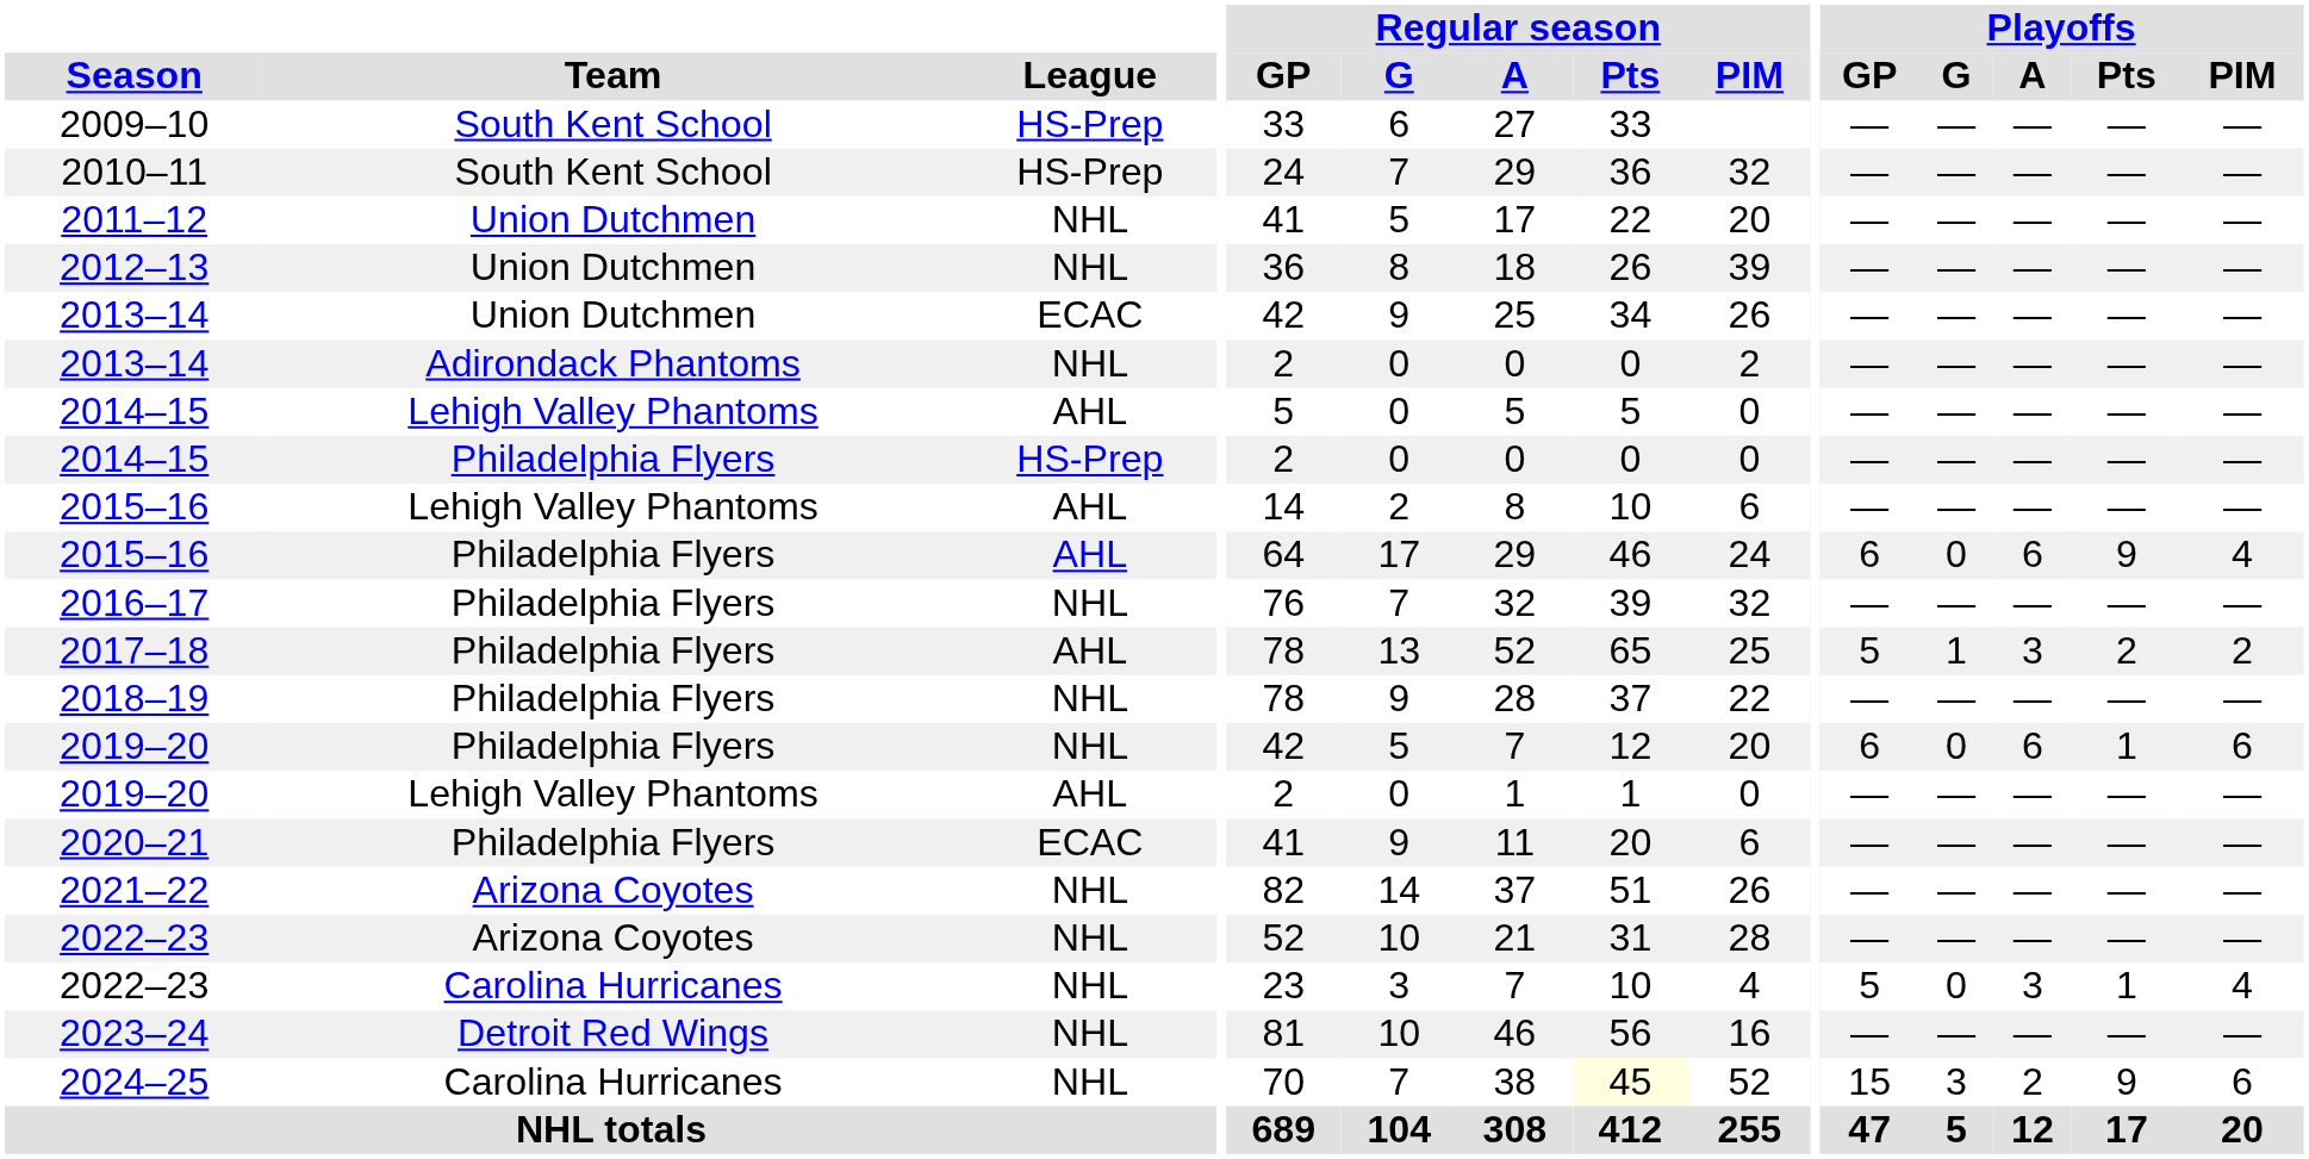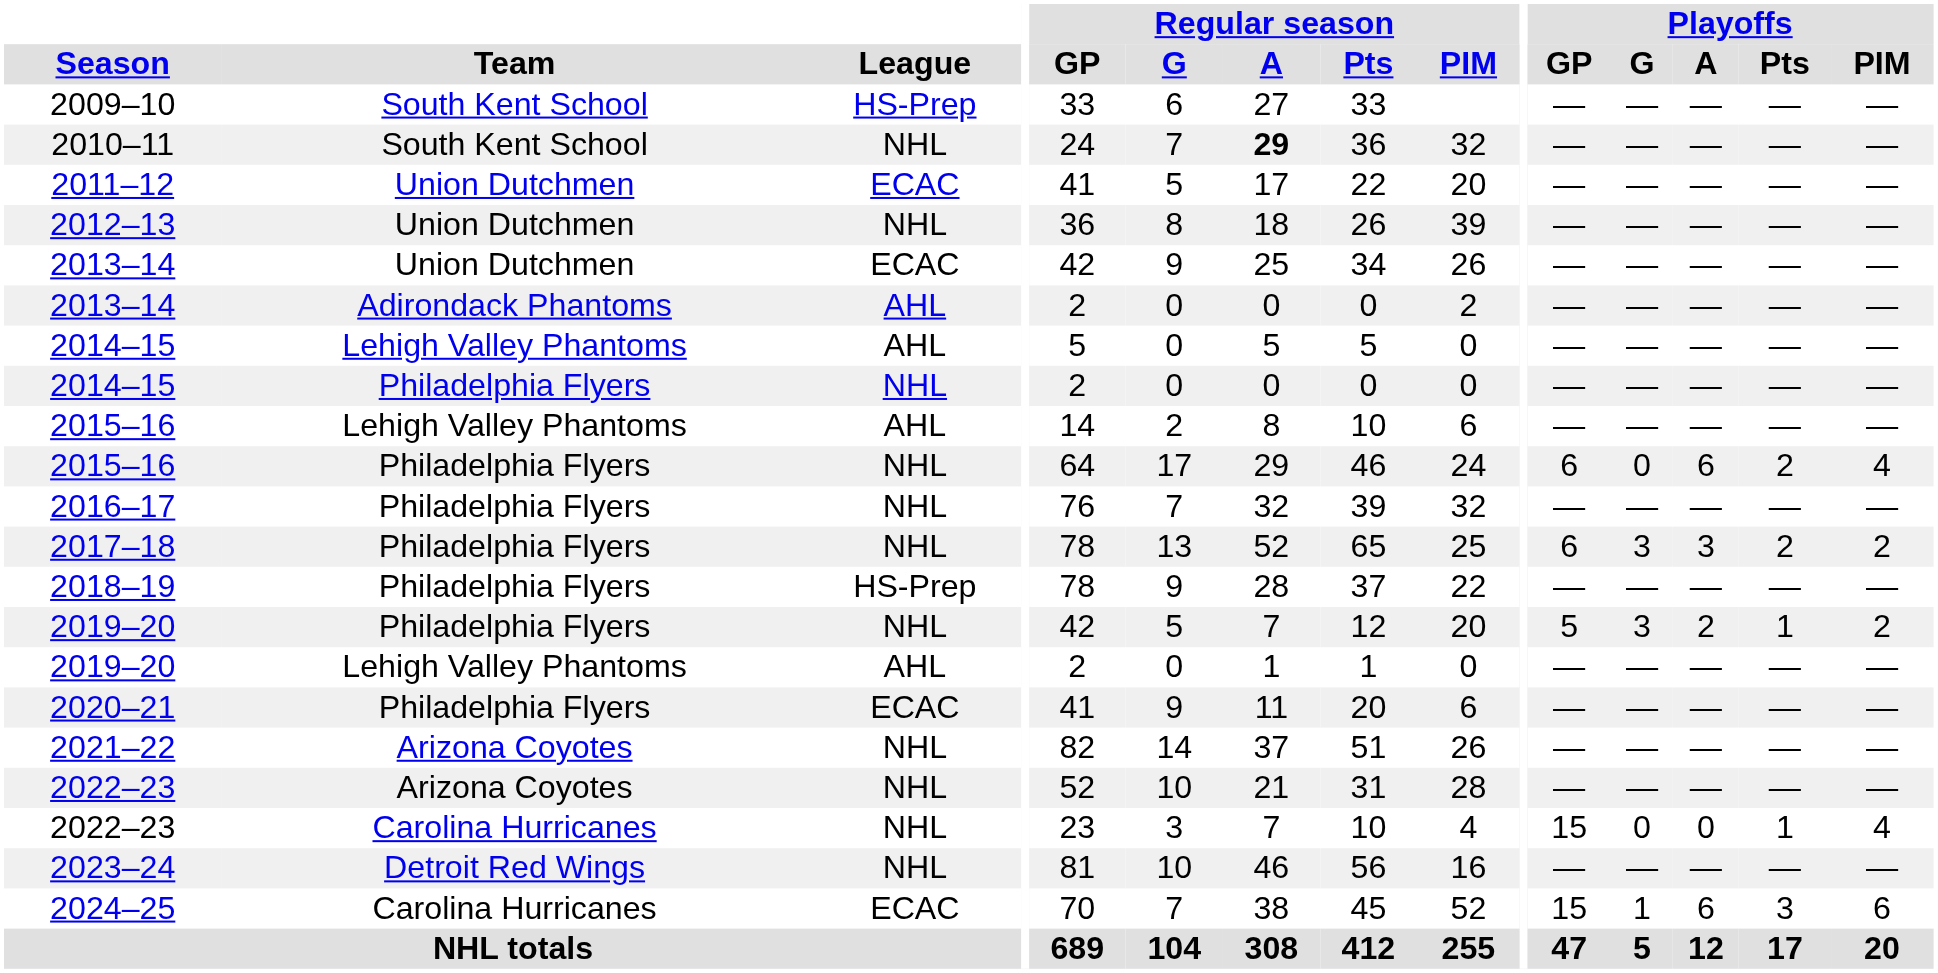 <table border="0" cellpadding="1" cellspacing="0" style="text-align:center; width:60em">
 <tr bgcolor="#e0e0e0">
 <th colspan="3" bgcolor="#ffffff"></th>
 <th rowspan="99" bgcolor="#ffffff"></th>
 <th colspan="5"><a href='#'>Regular season</a></th>
 <th rowspan="99" bgcolor="#ffffff"></th>
 <th colspan="5"><a href='#'>Playoffs</a></th>
 </tr>
 <tr bgcolor="#e0e0e0">
 <th><a href='#'>Season</a></th>
 <th>Team</th>
 <th>League</th>
 <th>GP</th>
 <th><a href='#'>G</a></th>
 <th><a href='#'>A</a></th>
 <th><a href='#'>Pts</a></th>
 <th><a href='#'>PIM</a></th>
 <th>GP</th>
 <th>G</th>
 <th>A</th>
 <th>Pts</th>
 <th>PIM</th>
 </tr>
 <tr>
 <td>2009–10</td>
 <td><a href='#'>South Kent School</a></td>
 <td><a href='#'>HS-Prep</a></td>
 <td>33</td>
 <td>6</td>
 <td>27</td>
 <td>33</td>
 <td></td>
 <td>—</td>
 <td>—</td>
 <td>—</td>
 <td>—</td>
 <td>—</td>
 </tr>
 <tr bgcolor="#f0f0f0">
 <td>2010–11</td>
 <td>South Kent School</td>
-<td>HS-Prep</td>
+<td>NHL</td>
 <td>24</td>
 <td>7</td>
-<td>29</td>
+<td><strong>29</strong></td>
 <td>36</td>
 <td>32</td>
 <td>—</td>
 <td>—</td>
 <td>—</td>
 <td>—</td>
 <td>—</td>
 </tr>
 <tr>
 <td><a href='#'>2011–12</a></td>
 <td><a href='#'>Union Dutchmen</a></td>
-<td>NHL</td>
+<td><a href='#'>ECAC</a></td>
 <td>41</td>
 <td>5</td>
 <td>17</td>
 <td>22</td>
 <td>20</td>
 <td>—</td>
 <td>—</td>
 <td>—</td>
 <td>—</td>
 <td>—</td>
 </tr>
 <tr bgcolor="#f0f0f0">
 <td><a href='#'>2012–13</a></td>
 <td>Union Dutchmen</td>
 <td>NHL</td>
 <td>36</td>
 <td>8</td>
 <td>18</td>
 <td>26</td>
 <td>39</td>
 <td>—</td>
 <td>—</td>
 <td>—</td>
 <td>—</td>
 <td>—</td>
 </tr>
 <tr>
 <td><a href='#'>2013–14</a></td>
 <td>Union Dutchmen</td>
 <td>ECAC</td>
 <td>42</td>
 <td>9</td>
 <td>25</td>
 <td>34</td>
 <td>26</td>
 <td>—</td>
 <td>—</td>
 <td>—</td>
 <td>—</td>
 <td>—</td>
 </tr>
 <tr bgcolor="#f0f0f0">
 <td><a href='#'>2013–14</a></td>
 <td><a href='#'>Adirondack Phantoms</a></td>
-<td>NHL</td>
+<td><a href='#'>AHL</a></td>
 <td>2</td>
 <td>0</td>
 <td>0</td>
 <td>0</td>
 <td>2</td>
 <td>—</td>
 <td>—</td>
 <td>—</td>
 <td>—</td>
 <td>—</td>
 </tr>
 <tr>
 <td><a href='#'>2014–15</a></td>
 <td><a href='#'>Lehigh Valley Phantoms</a></td>
 <td>AHL</td>
 <td>5</td>
 <td>0</td>
 <td>5</td>
 <td>5</td>
 <td>0</td>
 <td>—</td>
 <td>—</td>
 <td>—</td>
 <td>—</td>
 <td>—</td>
 </tr>
 <tr bgcolor="#f0f0f0">
 <td><a href='#'>2014–15</a></td>
 <td><a href='#'>Philadelphia Flyers</a></td>
-<td><a href='#'>HS-Prep</a></td>
+<td><a href='#'>NHL</a></td>
 <td>2</td>
 <td>0</td>
 <td>0</td>
 <td>0</td>
 <td>0</td>
 <td>—</td>
 <td>—</td>
 <td>—</td>
 <td>—</td>
 <td>—</td>
 </tr>
 <tr>
 <td><a href='#'>2015–16</a></td>
 <td>Lehigh Valley Phantoms</td>
 <td>AHL</td>
 <td>14</td>
 <td>2</td>
 <td>8</td>
 <td>10</td>
 <td>6</td>
 <td>—</td>
 <td>—</td>
 <td>—</td>
 <td>—</td>
 <td>—</td>
 </tr>
 <tr bgcolor="#f0f0f0">
 <td><a href='#'>2015–16</a></td>
 <td>Philadelphia Flyers</td>
-<td><a href='#'>AHL</a></td>
+<td>NHL</td>
 <td>64</td>
 <td>17</td>
 <td>29</td>
 <td>46</td>
 <td>24</td>
 <td>6</td>
 <td>0</td>
 <td>6</td>
-<td>9</td>
+<td>2</td>
 <td>4</td>
 </tr>
 <tr>
 <td><a href='#'>2016–17</a></td>
 <td>Philadelphia Flyers</td>
 <td>NHL</td>
 <td>76</td>
 <td>7</td>
 <td>32</td>
 <td>39</td>
 <td>32</td>
 <td>—</td>
 <td>—</td>
 <td>—</td>
 <td>—</td>
 <td>—</td>
 </tr>
 <tr bgcolor="#f0f0f0">
 <td><a href='#'>2017–18</a></td>
 <td>Philadelphia Flyers</td>
-<td>AHL</td>
+<td>NHL</td>
 <td>78</td>
 <td>13</td>
 <td>52</td>
 <td>65</td>
 <td>25</td>
-<td>5</td>
-<td>1</td>
+<td>6</td>
+<td>3</td>
 <td>3</td>
 <td>2</td>
 <td>2</td>
 </tr>
 <tr>
 <td><a href='#'>2018–19</a></td>
 <td>Philadelphia Flyers</td>
-<td>NHL</td>
+<td>HS-Prep</td>
 <td>78</td>
 <td>9</td>
 <td>28</td>
 <td>37</td>
 <td>22</td>
 <td>—</td>
 <td>—</td>
 <td>—</td>
 <td>—</td>
 <td>—</td>
 </tr>
 <tr bgcolor="#f0f0f0">
 <td><a href='#'>2019–20</a></td>
 <td>Philadelphia Flyers</td>
 <td>NHL</td>
 <td>42</td>
 <td>5</td>
 <td>7</td>
 <td>12</td>
 <td>20</td>
-<td>6</td>
-<td>0</td>
-<td>6</td>
+<td>5</td>
+<td>3</td>
+<td>2</td>
 <td>1</td>
-<td>6</td>
+<td>2</td>
 </tr>
 <tr>
 <td><a href='#'>2019–20</a></td>
 <td>Lehigh Valley Phantoms</td>
 <td>AHL</td>
 <td>2</td>
 <td>0</td>
 <td>1</td>
 <td>1</td>
 <td>0</td>
 <td>—</td>
 <td>—</td>
 <td>—</td>
 <td>—</td>
 <td>—</td>
 </tr>
 <tr bgcolor="#f0f0f0">
 <td><a href='#'>2020–21</a></td>
 <td>Philadelphia Flyers</td>
 <td>ECAC</td>
 <td>41</td>
 <td>9</td>
 <td>11</td>
 <td>20</td>
 <td>6</td>
 <td>—</td>
 <td>—</td>
 <td>—</td>
 <td>—</td>
 <td>—</td>
 </tr>
 <tr>
 <td><a href='#'>2021–22</a></td>
 <td><a href='#'>Arizona Coyotes</a></td>
 <td>NHL</td>
 <td>82</td>
 <td>14</td>
 <td>37</td>
 <td>51</td>
 <td>26</td>
 <td>—</td>
 <td>—</td>
 <td>—</td>
 <td>—</td>
 <td>—</td>
 </tr>
 <tr bgcolor="#f0f0f0">
 <td><a href='#'>2022–23</a></td>
 <td>Arizona Coyotes</td>
 <td>NHL</td>
 <td>52</td>
 <td>10</td>
 <td>21</td>
 <td>31</td>
 <td>28</td>
 <td>—</td>
 <td>—</td>
 <td>—</td>
 <td>—</td>
 <td>—</td>
 </tr>
 <tr>
 <td>2022–23</td>
 <td><a href='#'>Carolina Hurricanes</a></td>
 <td>NHL</td>
 <td>23</td>
 <td>3</td>
 <td>7</td>
 <td>10</td>
 <td>4</td>
-<td>5</td>
+<td>15</td>
 <td>0</td>
-<td>3</td>
+<td>0</td>
 <td>1</td>
 <td>4</td>
 </tr>
 <tr bgcolor="#f0f0f0">
 <td><a href='#'>2023–24</a></td>
 <td><a href='#'>Detroit Red Wings</a></td>
 <td>NHL</td>
 <td>81</td>
 <td>10</td>
 <td>46</td>
 <td>56</td>
 <td>16</td>
 <td>—</td>
 <td>—</td>
 <td>—</td>
 <td>—</td>
 <td>—</td>
 </tr>
 <tr>
 <td><a href='#'>2024–25</a></td>
 <td>Carolina Hurricanes</td>
-<td>NHL</td>
+<td>ECAC</td>
 <td>70</td>
 <td>7</td>
 <td>38</td>
-<td style="background: lightyellow;">45</td>
+<td>45</td>
 <td>52</td>
 <td>15</td>
+<td>1</td>
+<td>6</td>
 <td>3</td>
-<td>2</td>
-<td>9</td>
 <td>6</td>
 </tr>
 <tr bgcolor="#e0e0e0">
 <th colspan="3">NHL totals</th>
 <th>689</th>
 <th>104</th>
 <th>308</th>
 <th>412</th>
 <th>255</th>
 <th>47</th>
 <th>5</th>
 <th>12</th>
 <th>17</th>
 <th>20</th>
 </tr>
 </table>
